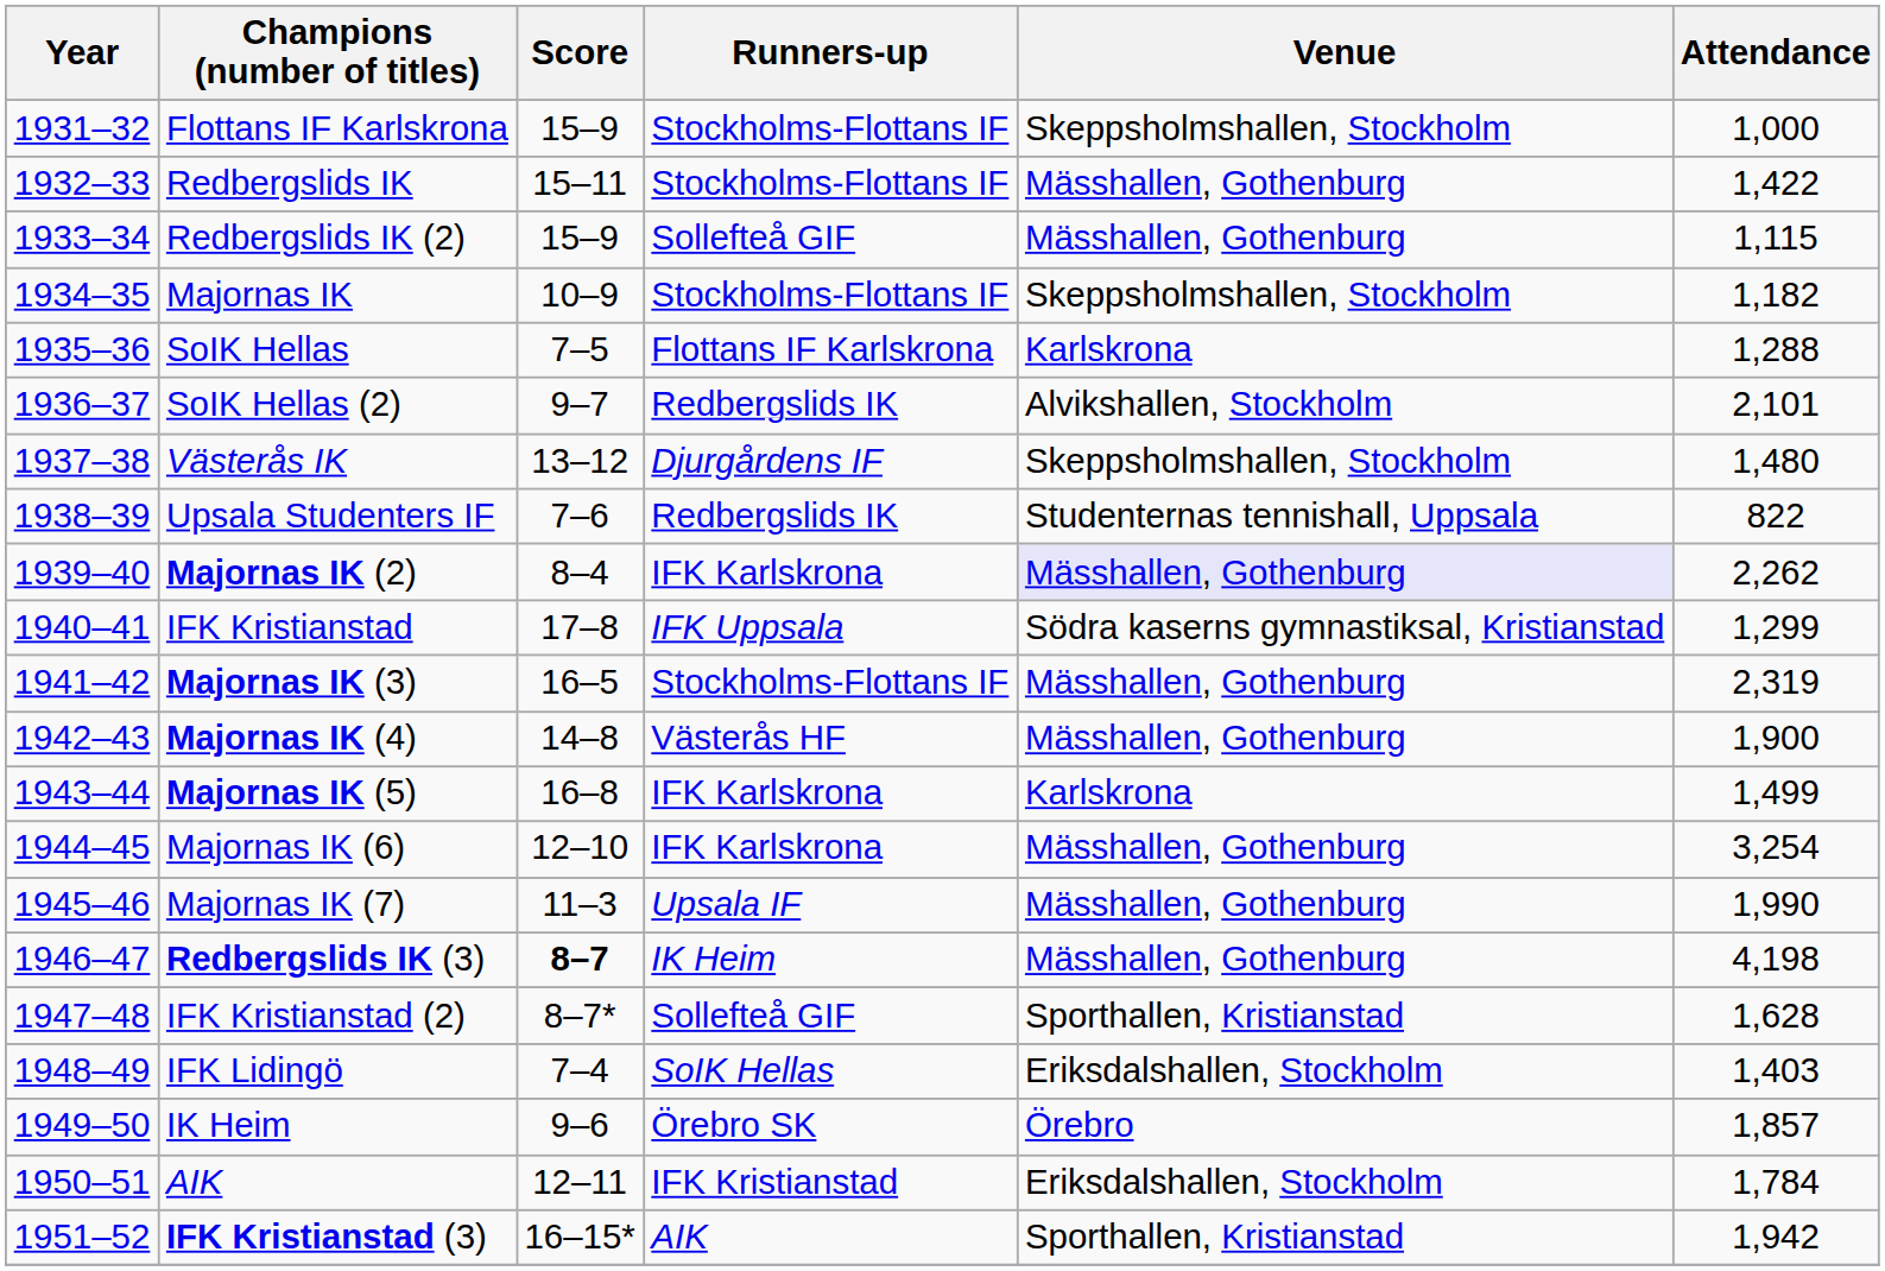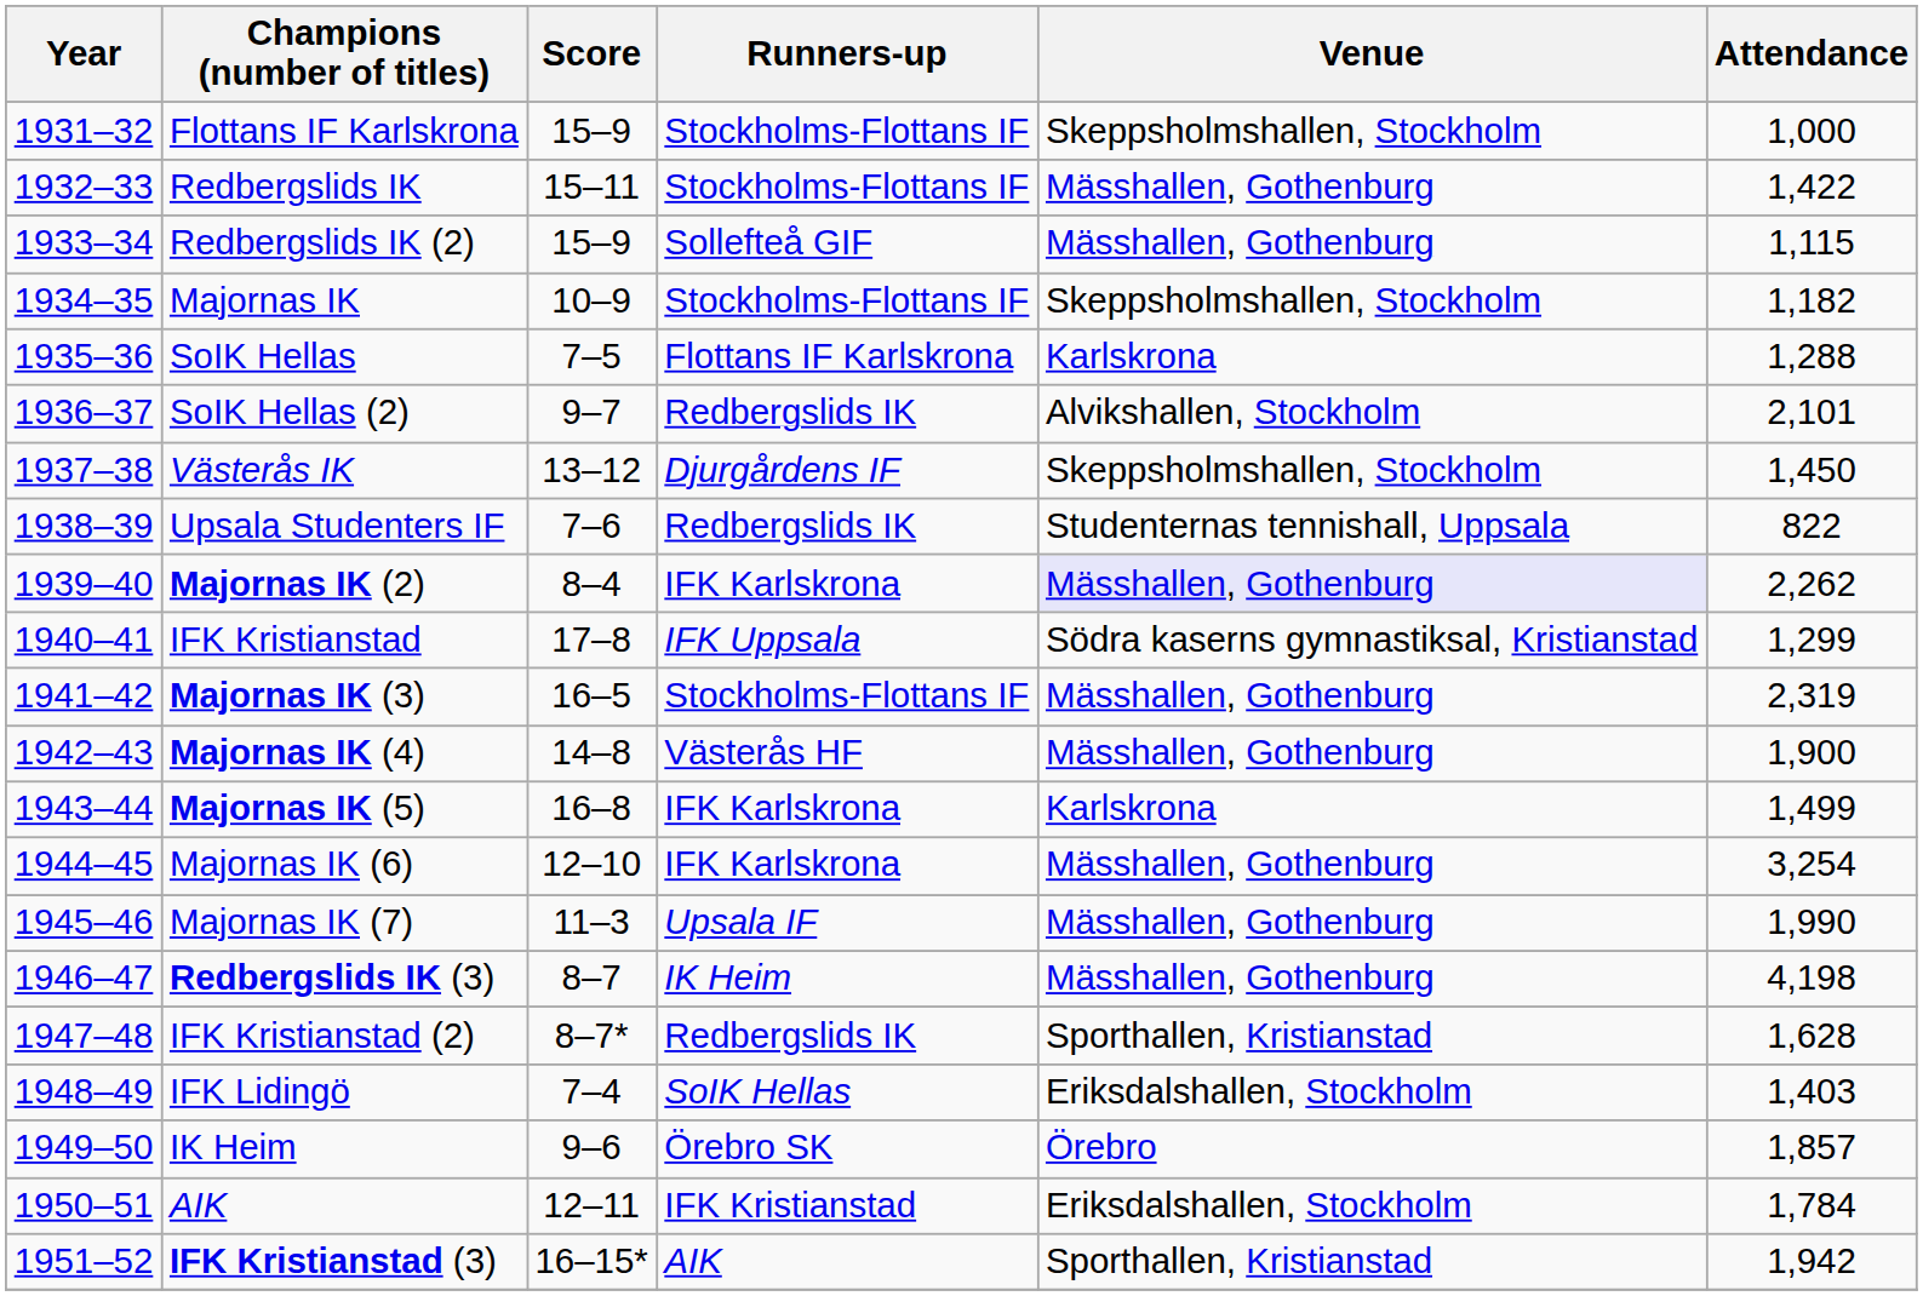 <table class="wikitable sortable">
 <tr>
 <th>Year</th>
 <th>Champions<br>(number of titles)</th>
 <th>Score</th>
 <th>Runners-up</th>
 <th>Venue</th>
 <th>Attendance</th>
 </tr>
 <tr>
 <td align=center><a href='#'>1931–32</a></td>
 <td><a href='#'>Flottans IF Karlskrona</a></td>
 <td align=center>15–9</td>
 <td><a href='#'>Stockholms-Flottans IF</a></td>
 <td>Skeppsholmshallen, <a href='#'>Stockholm</a></td>
 <td align=center>1,000</td>
 </tr>
 <tr>
 <td align=center><a href='#'>1932–33</a></td>
 <td><a href='#'>Redbergslids IK</a></td>
 <td align=center>15–11</td>
 <td><a href='#'>Stockholms-Flottans IF</a></td>
 <td><a href='#'>Mässhallen</a>, <a href='#'>Gothenburg</a></td>
 <td align=center>1,422</td>
 </tr>
 <tr>
 <td align=center><a href='#'>1933–34</a></td>
 <td><a href='#'>Redbergslids IK</a> (2)</td>
 <td align=center>15–9</td>
 <td><a href='#'>Sollefteå GIF</a></td>
 <td><a href='#'>Mässhallen</a>, <a href='#'>Gothenburg</a></td>
 <td align=center>1,115</td>
 </tr>
 <tr>
 <td align=center><a href='#'>1934–35</a></td>
 <td><a href='#'>Majornas IK</a></td>
 <td align=center>10–9</td>
 <td><a href='#'>Stockholms-Flottans IF</a></td>
 <td>Skeppsholmshallen, <a href='#'>Stockholm</a></td>
 <td align=center>1,182</td>
 </tr>
 <tr>
 <td align=center><a href='#'>1935–36</a></td>
 <td><a href='#'>SoIK Hellas</a></td>
 <td align=center>7–5</td>
 <td><a href='#'>Flottans IF Karlskrona</a></td>
 <td><a href='#'>Karlskrona</a></td>
 <td align=center>1,288</td>
 </tr>
 <tr>
 <td align=center><a href='#'>1936–37</a></td>
 <td><a href='#'>SoIK Hellas</a> (2)</td>
 <td align=center>9–7</td>
 <td><a href='#'>Redbergslids IK</a></td>
 <td>Alvikshallen, <a href='#'>Stockholm</a></td>
 <td align=center>2,101</td>
 </tr>
 <tr>
 <td align=center><a href='#'>1937–38</a></td>
 <td><em><a href='#'>Västerås IK</a></em></td>
 <td align=center>13–12</td>
 <td><em><a href='#'>Djurgårdens IF</a></em></td>
 <td>Skeppsholmshallen, <a href='#'>Stockholm</a></td>
-<td align=center>1,480</td>
+<td align=center>1,450</td>
 </tr>
 <tr>
 <td align=center><a href='#'>1938–39</a></td>
 <td><a href='#'>Upsala Studenters IF</a></td>
 <td align=center>7–6</td>
 <td><a href='#'>Redbergslids IK</a></td>
 <td>Studenternas tennishall, <a href='#'>Uppsala</a></td>
 <td align=center>822</td>
 </tr>
 <tr>
 <td align=center><a href='#'>1939–40</a></td>
 <td><strong><a href='#'>Majornas IK</a></strong> (2)</td>
 <td align=center>8–4</td>
 <td><a href='#'>IFK Karlskrona</a></td>
 <td style="background: lavender;"><a href='#'>Mässhallen</a>, <a href='#'>Gothenburg</a></td>
 <td align=center>2,262</td>
 </tr>
 <tr>
 <td align=center><a href='#'>1940–41</a></td>
 <td><a href='#'>IFK Kristianstad</a></td>
 <td align=center>17–8</td>
 <td><em><a href='#'>IFK Uppsala</a></em></td>
 <td>Södra kaserns gymnastiksal, <a href='#'>Kristianstad</a></td>
 <td align=center>1,299</td>
 </tr>
 <tr>
 <td align=center><a href='#'>1941–42</a></td>
 <td><strong><a href='#'>Majornas IK</a></strong> (3)</td>
 <td align=center>16–5</td>
 <td><a href='#'>Stockholms-Flottans IF</a></td>
 <td><a href='#'>Mässhallen</a>, <a href='#'>Gothenburg</a></td>
 <td align=center>2,319</td>
 </tr>
 <tr>
 <td align=center><a href='#'>1942–43</a></td>
 <td><strong><a href='#'>Majornas IK</a></strong> (4)</td>
 <td align=center>14–8</td>
 <td><a href='#'>Västerås HF</a></td>
 <td><a href='#'>Mässhallen</a>, <a href='#'>Gothenburg</a></td>
 <td align=center>1,900</td>
 </tr>
 <tr>
 <td align=center><a href='#'>1943–44</a></td>
 <td><strong><a href='#'>Majornas IK</a></strong> (5)</td>
 <td align=center>16–8</td>
 <td><a href='#'>IFK Karlskrona</a></td>
 <td><a href='#'>Karlskrona</a></td>
 <td align=center>1,499</td>
 </tr>
 <tr>
 <td align=center><a href='#'>1944–45</a></td>
 <td><a href='#'>Majornas IK</a> (6)</td>
 <td align=center>12–10</td>
 <td><a href='#'>IFK Karlskrona</a></td>
 <td><a href='#'>Mässhallen</a>, <a href='#'>Gothenburg</a></td>
 <td align=center>3,254</td>
 </tr>
 <tr>
 <td align=center><a href='#'>1945–46</a></td>
 <td><a href='#'>Majornas IK</a> (7)</td>
 <td align=center>11–3</td>
 <td><em><a href='#'>Upsala IF</a></em></td>
 <td><a href='#'>Mässhallen</a>, <a href='#'>Gothenburg</a></td>
 <td align=center>1,990</td>
 </tr>
 <tr>
 <td align=center><a href='#'>1946–47</a></td>
 <td><strong><a href='#'>Redbergslids IK</a></strong> (3)</td>
-<td align=center><strong>8–7</strong></td>
+<td align=center>8–7</td>
 <td><em><a href='#'>IK Heim</a></em></td>
 <td><a href='#'>Mässhallen</a>, <a href='#'>Gothenburg</a></td>
 <td align=center>4,198</td>
 </tr>
 <tr>
 <td align=center><a href='#'>1947–48</a></td>
 <td><a href='#'>IFK Kristianstad</a> (2)</td>
 <td align=center>8–7*</td>
-<td><a href='#'>Sollefteå GIF</a></td>
+<td><a href='#'>Redbergslids IK</a></td>
 <td>Sporthallen, <a href='#'>Kristianstad</a></td>
 <td align=center>1,628</td>
 </tr>
 <tr>
 <td align=center><a href='#'>1948–49</a></td>
 <td><a href='#'>IFK Lidingö</a></td>
 <td align=center>7–4</td>
 <td><em><a href='#'>SoIK Hellas</a></em></td>
 <td>Eriksdalshallen, <a href='#'>Stockholm</a></td>
 <td align=center>1,403</td>
 </tr>
 <tr>
 <td align=center><a href='#'>1949–50</a></td>
 <td><a href='#'>IK Heim</a></td>
 <td align=center>9–6</td>
 <td><a href='#'>Örebro SK</a></td>
 <td><a href='#'>Örebro</a></td>
 <td align=center>1,857</td>
 </tr>
 <tr>
 <td align=center><a href='#'>1950–51</a></td>
 <td><em><a href='#'>AIK</a></em></td>
 <td align=center>12–11</td>
 <td><a href='#'>IFK Kristianstad</a></td>
 <td>Eriksdalshallen, <a href='#'>Stockholm</a></td>
 <td align=center>1,784</td>
 </tr>
 <tr>
 <td align=center><a href='#'>1951–52</a></td>
 <td><strong><a href='#'>IFK Kristianstad</a></strong> (3)</td>
 <td align=center>16–15*</td>
 <td><em><a href='#'>AIK</a></em></td>
 <td>Sporthallen, <a href='#'>Kristianstad</a></td>
 <td align=center>1,942</td>
 </tr>
 <tr>
 </tr>
 </table>
